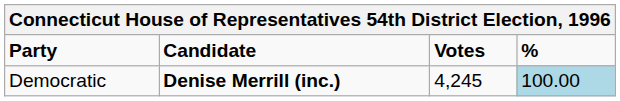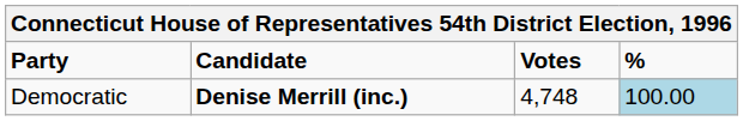 <table class="wikitable">
 <tr>
 <th colspan="4">Connecticut House of Representatives 54th District Election, 1996</th>
 </tr>
 <tr>
 <td><strong>Party</strong></td>
 <td><strong>Candidate</strong></td>
 <td><strong>Votes</strong></td>
 <td><strong>%</strong></td>
 </tr>
 <tr>
 <td>Democratic</td>
 <td><strong>Denise Merrill (inc.)</strong></td>
-<td>4,245</td>
+<td>4,748</td>
 <td style="background: lightblue;">100.00</td>
 </tr>
 </table>
